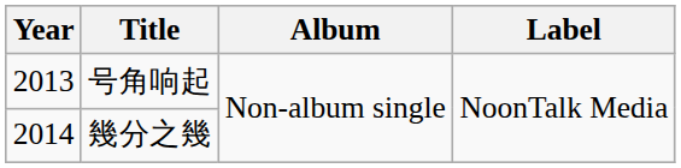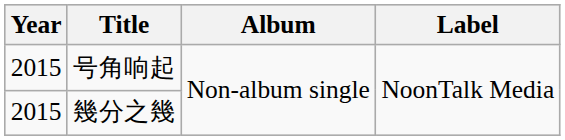 <table class="wikitable sortable">
 <tr>
 <th>Year</th>
 <th>Title</th>
 <th>Album</th>
 <th>Label</th>
 </tr>
 <tr>
-<td>2013</td>
+<td>2015</td>
 <td>号角响起</td>
 <td rowspan="2">Non-album single</td>
 <td rowspan="2">NoonTalk Media</td>
 </tr>
 <tr>
-<td>2014</td>
+<td>2015</td>
 <td>幾分之幾</td>
 </tr>
 </table>
